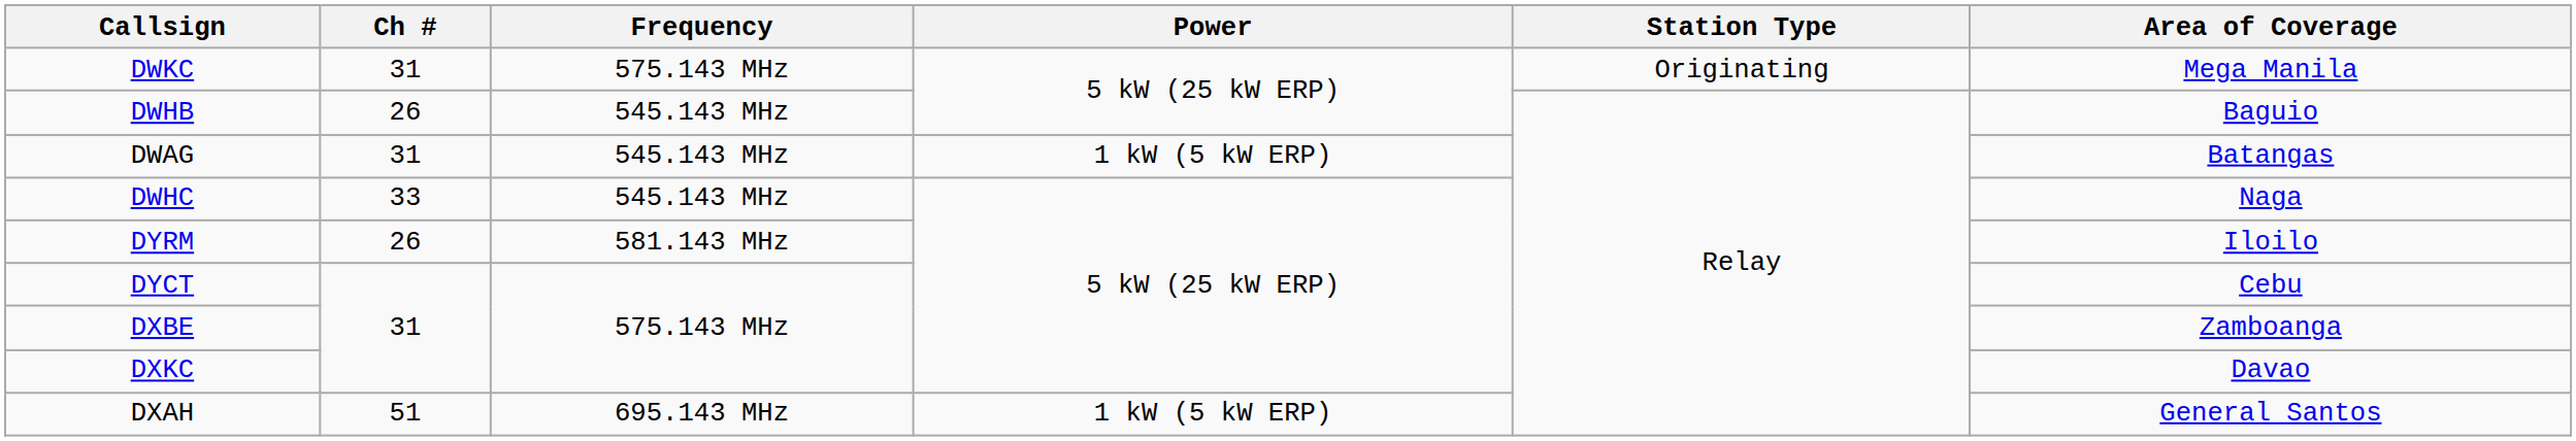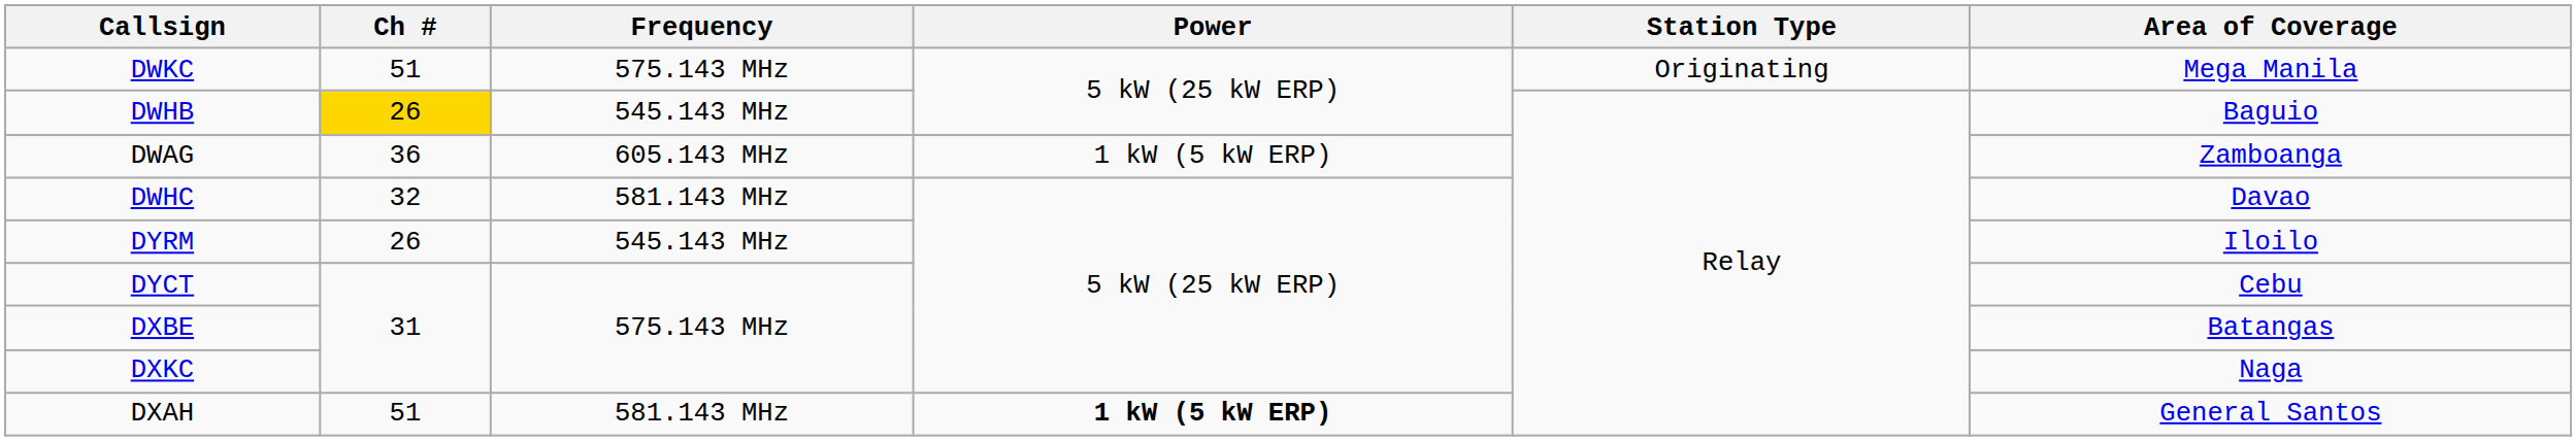 <table class="wikitable sortable" style="width:100%; text-align:center;">
 <tr>
 <th>Callsign</th>
 <th>Ch #</th>
 <th>Frequency</th>
 <th>Power</th>
 <th>Station Type</th>
 <th class="unsortable">Area of Coverage</th>
 </tr>
 <tr>
 <td><a href='#'>DWKC</a></td>
-<td>31</td>
+<td>51</td>
 <td>575.143 MHz</td>
 <td rowspan = "2">5 kW (25 kW ERP)</td>
 <td>Originating</td>
 <td><a href='#'>Mega Manila</a></td>
 </tr>
 <tr>
 <td><a href='#'>DWHB</a></td>
-<td>26</td>
+<td style="background: gold;">26</td>
 <td>545.143 MHz</td>
 <td rowspan = "8">Relay</td>
 <td><a href='#'>Baguio</a></td>
 </tr>
 <tr>
 <td>DWAG</td>
-<td>31</td>
-<td>545.143 MHz</td>
+<td>36</td>
+<td>605.143 MHz</td>
 <td>1 kW (5 kW ERP)</td>
-<td><a href='#'>Batangas</a></td>
+<td><a href='#'>Zamboanga</a></td>
 </tr>
 <tr>
 <td><a href='#'>DWHC</a></td>
-<td>33</td>
-<td>545.143 MHz</td>
+<td>32</td>
+<td>581.143 MHz</td>
 <td rowspan = "5">5 kW (25 kW ERP)</td>
-<td><a href='#'>Naga</a></td>
+<td><a href='#'>Davao</a></td>
 </tr>
 <tr>
 <td><a href='#'>DYRM</a></td>
 <td>26</td>
-<td>581.143 MHz</td>
+<td>545.143 MHz</td>
 <td><a href='#'>Iloilo</a></td>
 </tr>
 <tr>
 <td><a href='#'>DYCT</a></td>
 <td rowspan = "3">31</td>
 <td rowspan = "3">575.143 MHz</td>
 <td><a href='#'>Cebu</a></td>
 </tr>
 <tr>
 <td><a href='#'>DXBE</a></td>
-<td><a href='#'>Zamboanga</a></td>
+<td><a href='#'>Batangas</a></td>
 </tr>
 <tr>
 <td><a href='#'>DXKC</a></td>
-<td><a href='#'>Davao</a></td>
+<td><a href='#'>Naga</a></td>
 </tr>
 <tr>
 <td>DXAH</td>
 <td>51</td>
-<td>695.143 MHz</td>
-<td>1 kW (5 kW ERP)</td>
+<td>581.143 MHz</td>
+<td><strong>1 kW (5 kW ERP)</strong></td>
 <td><a href='#'>General Santos</a></td>
 </tr>
 </table>
